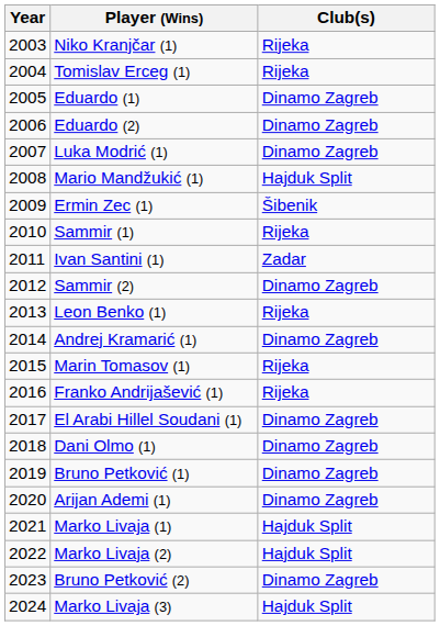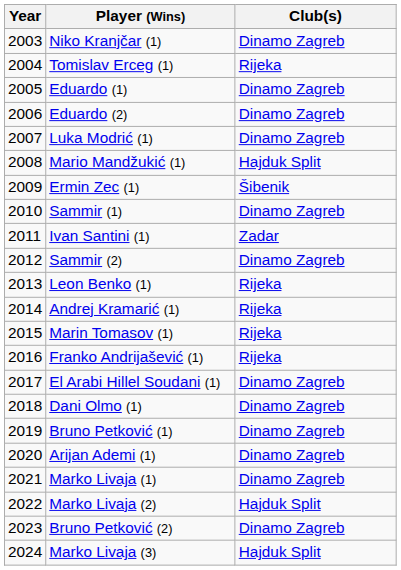 <table class="wikitable">
 <tr>
 <th>Year</th>
 <th width="190">Player <small>(Wins)</small></th>
 <th width="160">Club(s)</th>
 </tr>
 <tr>
 <td>2003</td>
 <td align=left> <a href='#'>Niko Kranjčar</a> <small>(1)</small></td>
-<td align=left><a href='#'>Rijeka</a></td>
+<td align=left><a href='#'>Dinamo Zagreb</a></td>
 </tr>
 <tr>
 <td>2004</td>
 <td align=left> <a href='#'>Tomislav Erceg</a> <small>(1)</small></td>
 <td align=left><a href='#'>Rijeka</a></td>
 </tr>
 <tr>
 <td>2005</td>
 <td align=left> <a href='#'>Eduardo</a> <small>(1)</small></td>
 <td align=left><a href='#'>Dinamo Zagreb</a></td>
 </tr>
 <tr>
 <td>2006</td>
 <td align=left> <a href='#'>Eduardo</a> <small>(2)</small></td>
 <td align=left><a href='#'>Dinamo Zagreb</a></td>
 </tr>
 <tr>
 <td>2007</td>
 <td align=left> <a href='#'>Luka Modrić</a> <small>(1)</small></td>
 <td align=left><a href='#'>Dinamo Zagreb</a></td>
 </tr>
 <tr>
 <td>2008</td>
 <td align=left> <a href='#'>Mario Mandžukić</a> <small>(1)</small></td>
 <td align=left><a href='#'>Hajduk Split</a></td>
 </tr>
 <tr>
 <td>2009</td>
 <td align=left> <a href='#'>Ermin Zec</a> <small>(1)</small></td>
 <td align=left><a href='#'>Šibenik</a></td>
 </tr>
 <tr>
 <td>2010</td>
 <td align=left> <a href='#'>Sammir</a> <small>(1)</small></td>
-<td align=left><a href='#'>Rijeka</a></td>
+<td align=left><a href='#'>Dinamo Zagreb</a></td>
 </tr>
 <tr>
 <td>2011</td>
 <td align=left> <a href='#'>Ivan Santini</a> <small>(1)</small></td>
 <td align=left><a href='#'>Zadar</a></td>
 </tr>
 <tr>
 <td>2012</td>
 <td align=left> <a href='#'>Sammir</a> <small>(2)</small></td>
 <td align=left><a href='#'>Dinamo Zagreb</a></td>
 </tr>
 <tr>
 <td>2013</td>
 <td align=left> <a href='#'>Leon Benko</a> <small>(1)</small></td>
 <td align=left><a href='#'>Rijeka</a></td>
 </tr>
 <tr>
 <td>2014</td>
 <td align=left> <a href='#'>Andrej Kramarić</a> <small>(1)</small></td>
-<td align=left><a href='#'>Dinamo Zagreb</a></td>
+<td align=left><a href='#'>Rijeka</a></td>
 </tr>
 <tr>
 <td>2015</td>
 <td align=left> <a href='#'>Marin Tomasov</a> <small>(1)</small></td>
 <td align=left><a href='#'>Rijeka</a></td>
 </tr>
 <tr>
 <td>2016</td>
 <td align=left> <a href='#'>Franko Andrijašević</a> <small>(1)</small></td>
 <td align=left><a href='#'>Rijeka</a></td>
 </tr>
 <tr>
 <td>2017</td>
 <td align=left> <a href='#'>El Arabi Hillel Soudani</a> <small>(1)</small></td>
 <td align=left><a href='#'>Dinamo Zagreb</a></td>
 </tr>
 <tr>
 <td>2018</td>
 <td align=left> <a href='#'>Dani Olmo</a> <small>(1)</small></td>
 <td align=left><a href='#'>Dinamo Zagreb</a></td>
 </tr>
 <tr>
 <td>2019</td>
 <td align=left> <a href='#'>Bruno Petković</a> <small>(1)</small></td>
 <td align=left><a href='#'>Dinamo Zagreb</a></td>
 </tr>
 <tr>
 <td>2020</td>
 <td align=left> <a href='#'>Arijan Ademi</a> <small>(1)</small></td>
 <td align=left><a href='#'>Dinamo Zagreb</a></td>
 </tr>
 <tr>
 <td>2021</td>
 <td align=left> <a href='#'>Marko Livaja</a> <small>(1)</small></td>
-<td align=left><a href='#'>Hajduk Split</a></td>
+<td align=left><a href='#'>Dinamo Zagreb</a></td>
 </tr>
 <tr>
 <td>2022</td>
 <td align=left> <a href='#'>Marko Livaja</a> <small>(2)</small></td>
 <td align=left><a href='#'>Hajduk Split</a></td>
 </tr>
 <tr>
 <td>2023</td>
 <td align=left> <a href='#'>Bruno Petković</a> <small>(2)</small></td>
 <td align=left><a href='#'>Dinamo Zagreb</a></td>
 </tr>
 <tr>
 <td>2024</td>
 <td align=left> <a href='#'>Marko Livaja</a> <small>(3)</small></td>
 <td align=left><a href='#'>Hajduk Split</a></td>
 </tr>
 </table>
